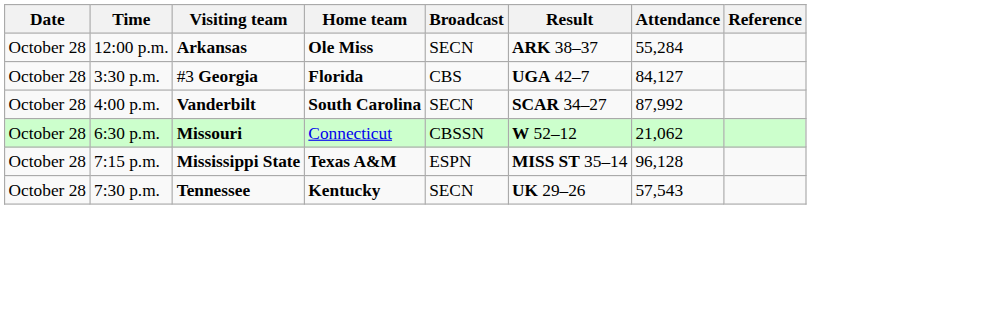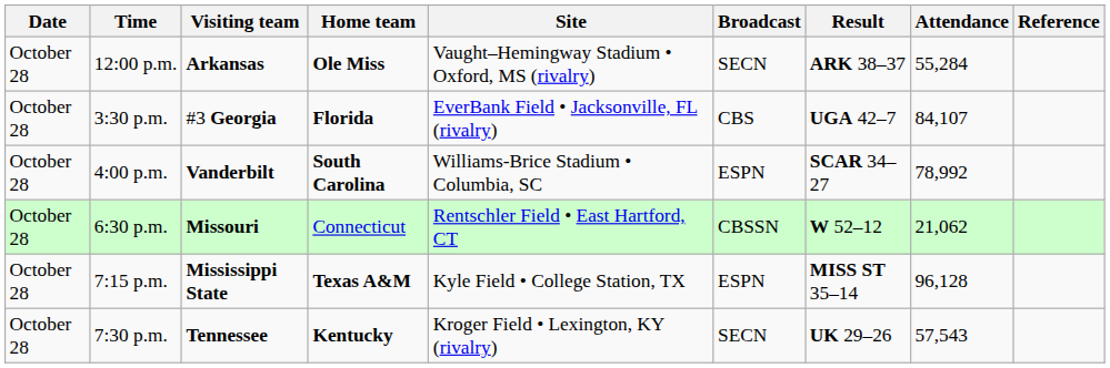 <table class="wikitable" style="font-size:95%;">
 <tr>
 <th>Date</th>
 <th>Time</th>
 <th>Visiting team</th>
 <th>Home team</th>
+<th>Site</th>
 <th>Broadcast</th>
 <th>Result</th>
 <th>Attendance</th>
 <th class="unsortable">Reference</th>
 </tr>
 <tr bgcolor=>
 <td>October 28</td>
 <td>12:00 p.m.</td>
 <td><strong>Arkansas</strong></td>
 <td><strong>Ole Miss</strong></td>
+<td>Vaught–Hemingway Stadium • Oxford, MS (<a href='#'>rivalry</a>)</td>
 <td>SECN</td>
 <td><strong>ARK</strong> 38–37</td>
 <td>55,284</td>
 <td></td>
 </tr>
 <tr bgcolor=>
 <td>October 28</td>
 <td>3:30 p.m.</td>
 <td>#3 <strong>Georgia</strong></td>
 <td><strong>Florida</strong></td>
+<td><a href='#'>EverBank Field</a> • <a href='#'>Jacksonville, FL</a> (<a href='#'>rivalry</a>)</td>
 <td>CBS</td>
 <td><strong>UGA</strong> 42–7</td>
-<td>84,127</td>
+<td>84,107</td>
 <td></td>
 </tr>
 <tr bgcolor=>
 <td>October 28</td>
 <td>4:00 p.m.</td>
 <td><strong>Vanderbilt</strong></td>
 <td><strong>South Carolina</strong></td>
-<td>SECN</td>
+<td>Williams-Brice Stadium • Columbia, SC</td>
+<td>ESPN</td>
 <td><strong>SCAR</strong> 34–27</td>
-<td>87,992</td>
+<td>78,992</td>
 <td></td>
 </tr>
 <tr bgcolor=ccffcc>
 <td>October 28</td>
 <td>6:30 p.m.</td>
 <td><strong>Missouri</strong></td>
 <td><a href='#'>Connecticut</a></td>
+<td><a href='#'>Rentschler Field</a> • <a href='#'>East Hartford, CT</a></td>
 <td>CBSSN</td>
 <td><strong>W</strong> 52–12</td>
 <td>21,062</td>
 <td></td>
 </tr>
 <tr bgcolor=>
 <td>October 28</td>
 <td>7:15 p.m.</td>
 <td><strong>Mississippi State</strong></td>
 <td><strong>Texas A&M</strong></td>
+<td>Kyle Field • College Station, TX</td>
 <td>ESPN</td>
 <td><strong>MISS ST</strong> 35–14</td>
 <td>96,128</td>
 <td></td>
 </tr>
 <tr bgcolor=>
 <td>October 28</td>
 <td>7:30 p.m.</td>
 <td><strong>Tennessee</strong></td>
 <td><strong>Kentucky</strong></td>
+<td>Kroger Field • Lexington, KY (<a href='#'>rivalry</a>)</td>
 <td>SECN</td>
 <td><strong>UK</strong> 29–26</td>
 <td>57,543</td>
 <td></td>
 </tr>
 </table>
